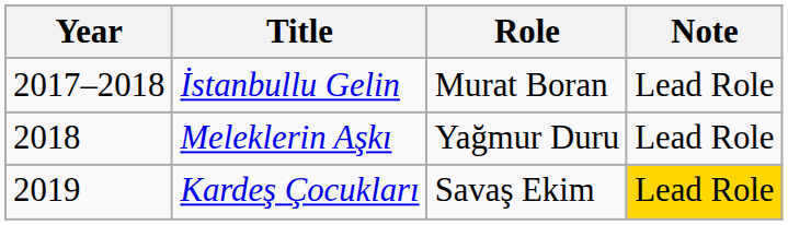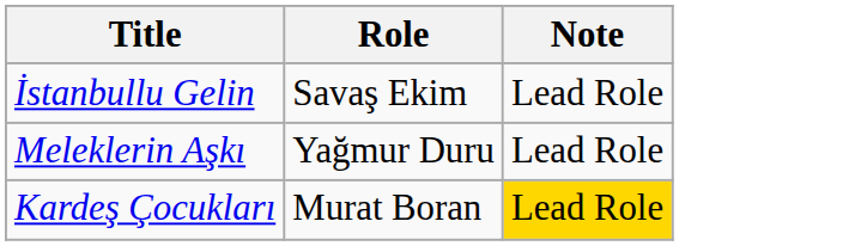 <table class="wikitable">
 <tr>
-<th>Year</th>
 <th>Title</th>
 <th>Role</th>
 <th>Note</th>
 </tr>
 <tr>
-<td>2017–2018</td>
 <td><em><a href='#'>İstanbullu Gelin</a></em></td>
-<td>Murat Boran</td>
+<td>Savaş Ekim</td>
 <td>Lead Role</td>
 </tr>
 <tr>
-<td>2018</td>
 <td><em><a href='#'>Meleklerin Aşkı</a></em></td>
 <td>Yağmur Duru</td>
 <td>Lead Role</td>
 </tr>
 <tr>
-<td>2019</td>
 <td><em><a href='#'>Kardeş Çocukları</a></em></td>
-<td>Savaş Ekim</td>
+<td>Murat Boran</td>
 <td style="background: gold;">Lead Role</td>
 </tr>
 </table>
